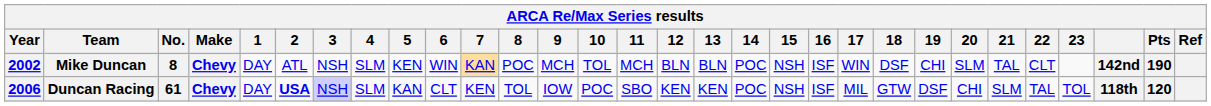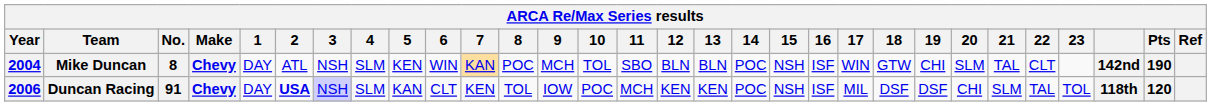 <table class="wikitable" style="text-align:center; font-size:75%">
 <tr>
 <th colspan=48><a href='#'>ARCA Re/Max Series</a> results</th>
 </tr>
 <tr>
 <th>Year</th>
 <th>Team</th>
 <th>No.</th>
 <th>Make</th>
 <th>1</th>
 <th>2</th>
 <th>3</th>
 <th>4</th>
 <th>5</th>
 <th>6</th>
 <th>7</th>
 <th>8</th>
 <th>9</th>
 <th>10</th>
 <th>11</th>
 <th>12</th>
 <th>13</th>
 <th>14</th>
 <th>15</th>
 <th>16</th>
 <th>17</th>
 <th>18</th>
 <th>19</th>
 <th>20</th>
 <th>21</th>
 <th>22</th>
 <th>23</th>
 <th></th>
 <th>Pts</th>
 <th>Ref</th>
 </tr>
 <tr>
-<th><a href='#'>2002</a></th>
+<th><a href='#'>2004</a></th>
 <th>Mike Duncan</th>
 <th>8</th>
 <th><a href='#'>Chevy</a></th>
 <td><a href='#'>DAY</a></td>
 <td><a href='#'>ATL</a></td>
 <td><a href='#'>NSH</a></td>
 <td><a href='#'>SLM</a></td>
 <td><a href='#'>KEN</a></td>
 <td><a href='#'>WIN</a></td>
 <td style="background:#FFDF9F;"><a href='#'>KAN</a><br></td>
 <td><a href='#'>POC</a></td>
 <td><a href='#'>MCH</a></td>
 <td><a href='#'>TOL</a></td>
-<td><a href='#'>MCH</a></td>
+<td><a href='#'>SBO</a></td>
 <td><a href='#'>BLN</a></td>
 <td><a href='#'>BLN</a></td>
 <td><a href='#'>POC</a></td>
 <td><a href='#'>NSH</a></td>
 <td><a href='#'>ISF</a></td>
 <td><a href='#'>WIN</a></td>
-<td><a href='#'>DSF</a></td>
+<td><a href='#'>GTW</a></td>
 <td><a href='#'>CHI</a></td>
 <td><a href='#'>SLM</a></td>
 <td><a href='#'>TAL</a></td>
 <td><a href='#'>CLT</a></td>
 <td></td>
 <th>142nd</th>
 <th>190</th>
 <th></th>
 </tr>
 <tr>
 <th><a href='#'>2006</a></th>
 <th>Duncan Racing</th>
-<th>61</th>
+<th>91</th>
 <th><a href='#'>Chevy</a></th>
 <td><a href='#'>DAY</a></td>
 <td><strong><a href='#'>USA</a></strong></td>
 <td style="background:#CFCFFF;"><a href='#'>NSH</a><br></td>
 <td><a href='#'>SLM</a></td>
 <td><a href='#'>KAN</a></td>
 <td><a href='#'>CLT</a></td>
 <td><a href='#'>KEN</a></td>
 <td><a href='#'>TOL</a></td>
 <td><a href='#'>IOW</a></td>
 <td><a href='#'>POC</a></td>
-<td><a href='#'>SBO</a></td>
+<td><a href='#'>MCH</a></td>
 <td><a href='#'>KEN</a></td>
 <td><a href='#'>KEN</a></td>
 <td><a href='#'>POC</a></td>
 <td><a href='#'>NSH</a></td>
 <td><a href='#'>ISF</a></td>
 <td><a href='#'>MIL</a></td>
-<td><a href='#'>GTW</a></td>
+<td><a href='#'>DSF</a></td>
 <td><a href='#'>DSF</a></td>
 <td><a href='#'>CHI</a></td>
 <td><a href='#'>SLM</a></td>
 <td><a href='#'>TAL</a></td>
 <td><a href='#'>TOL</a></td>
 <th>118th</th>
 <th>120</th>
 <th></th>
 </tr>
 </table>
